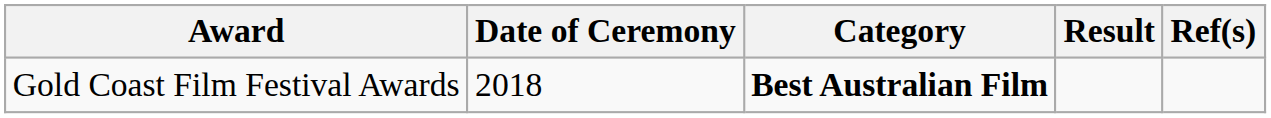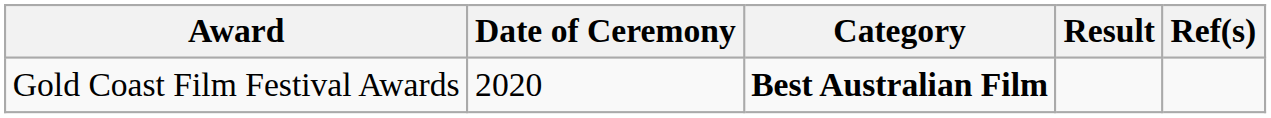 <table class="wikitable sortable">
 <tr>
 <th>Award</th>
 <th>Date of Ceremony</th>
 <th>Category</th>
 <th>Result</th>
 <th>Ref(s)</th>
 </tr>
 <tr>
 <td>Gold Coast Film Festival Awards</td>
-<td>2018</td>
+<td>2020</td>
 <td><strong>Best Australian Film</strong></td>
 <td></td>
 <td></td>
 </tr>
 </table>
